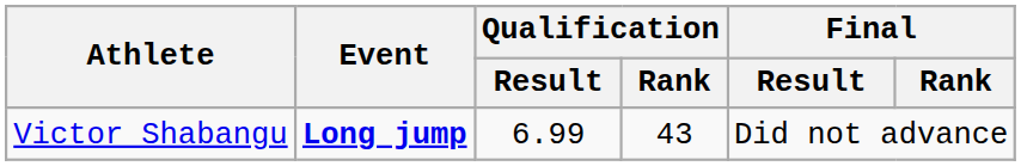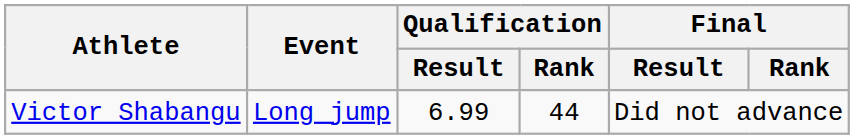 <table class=wikitable style=font-size:90%>
 <tr>
 <th rowspan=2>Athlete</th>
 <th rowspan=2>Event</th>
 <th colspan=2>Qualification</th>
 <th colspan=2>Final</th>
 </tr>
 <tr>
 <th>Result</th>
 <th>Rank</th>
 <th>Result</th>
 <th>Rank</th>
 </tr>
 <tr>
 <td><a href='#'>Victor Shabangu</a></td>
-<td><strong><a href='#'>Long jump</a></strong></td>
+<td><a href='#'>Long jump</a></td>
 <td align=center>6.99</td>
-<td align=center>43</td>
+<td align=center>44</td>
 <td align=center colspan=2>Did not advance</td>
 </tr>
 </table>
